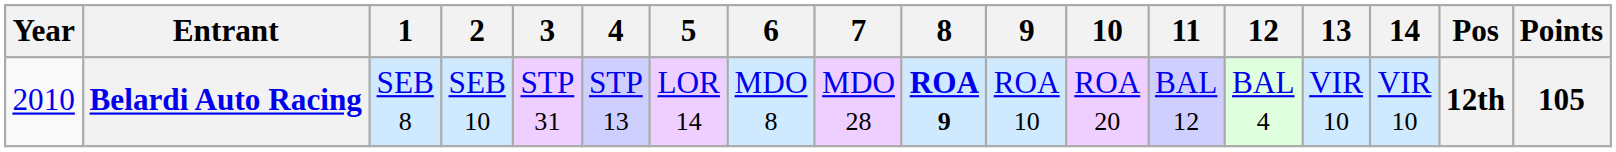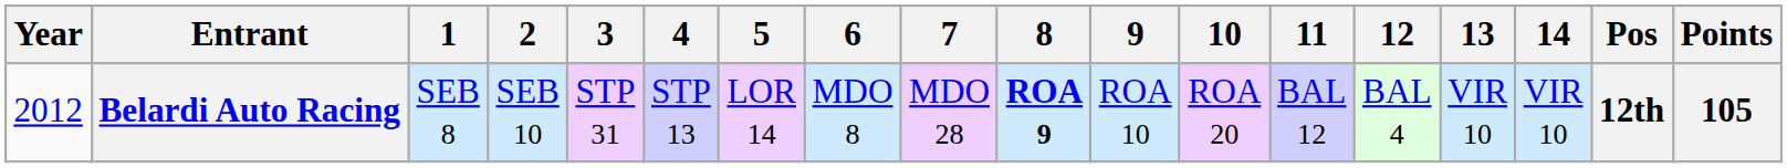 <table class="wikitable" style="text-align:center; font-size:90%">
 <tr>
 <th>Year</th>
 <th>Entrant</th>
 <th>1</th>
 <th>2</th>
 <th>3</th>
 <th>4</th>
 <th>5</th>
 <th>6</th>
 <th>7</th>
 <th>8</th>
 <th>9</th>
 <th>10</th>
 <th>11</th>
 <th>12</th>
 <th>13</th>
 <th>14</th>
 <th>Pos</th>
 <th>Points</th>
 </tr>
 <tr>
-<td><a href='#'>2010</a></td>
+<td><a href='#'>2012</a></td>
 <th><a href='#'>Belardi Auto Racing</a></th>
 <td style="background:#CFEAFF;"><a href='#'>SEB</a><br><small>8</small></td>
 <td style="background:#CFEAFF;"><a href='#'>SEB</a><br><small>10</small></td>
 <td style="background:#EFCFFF;"><a href='#'>STP</a><br><small>31</small></td>
 <td style="background:#CFCFFF;"><a href='#'>STP</a><br><small>13</small></td>
 <td style="background:#EFCFFF;"><a href='#'>LOR</a><br><small>14</small></td>
 <td style="background:#CFEAFF;"><a href='#'>MDO</a><br><small>8</small></td>
 <td style="background:#EFCFFF;"><a href='#'>MDO</a><br><small>28</small></td>
 <td style="background:#CFEAFF;"><strong><a href='#'>ROA</a><br><small>9</small></strong></td>
 <td style="background:#CFEAFF;"><a href='#'>ROA</a><br><small>10</small></td>
 <td style="background:#EFCFFF;"><a href='#'>ROA</a><br><small>20</small></td>
 <td style="background:#CFCFFF;"><a href='#'>BAL</a><br><small>12</small></td>
 <td style="background:#DFFFDF;"><a href='#'>BAL</a><br><small>4</small></td>
 <td style="background:#CFEAFF;"><a href='#'>VIR</a><br><small>10</small></td>
 <td style="background:#CFEAFF;"><a href='#'>VIR</a><br><small>10</small></td>
 <th>12th</th>
 <th>105</th>
 </tr>
 </table>
